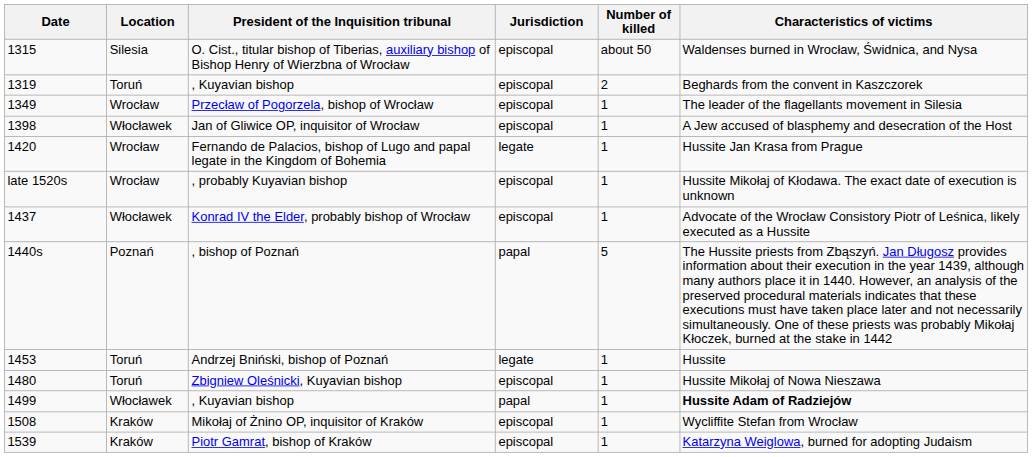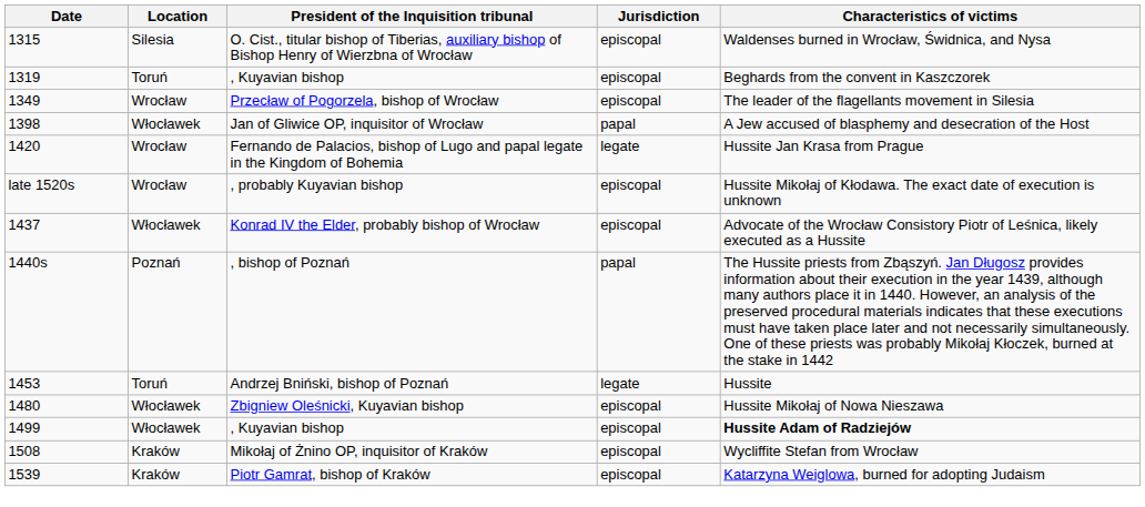 <table class="wikitable sortable" style="width:100%">
 <tr>
 <th width="10%">Date</th>
 <th width="8%">Location</th>
 <th width="30%">President of the Inquisition tribunal</th>
 <th width="10%">Jurisdiction</th>
-<th width="8%">Number of killed</th>
 <th width="34%">Characteristics of victims</th>
 </tr>
 <tr valign="top">
 <td>1315</td>
 <td>Silesia</td>
 <td> O. Cist., titular bishop of Tiberias, <a href='#'>auxiliary bishop</a> of Bishop Henry of Wierzbna of Wrocław</td>
 <td>episcopal</td>
-<td>about 50</td>
 <td>Waldenses burned in Wrocław, Świdnica, and Nysa</td>
 </tr>
 <tr valign="top">
 <td>1319</td>
 <td>Toruń</td>
 <td>, Kuyavian bishop</td>
 <td>episcopal</td>
-<td>2</td>
 <td>Beghards from the convent in Kaszczorek</td>
 </tr>
 <tr valign="top">
 <td>1349</td>
 <td>Wrocław</td>
 <td><a href='#'>Przecław of Pogorzela</a>, bishop of Wrocław</td>
 <td>episcopal</td>
-<td>1</td>
 <td>The leader of the flagellants movement in Silesia</td>
 </tr>
 <tr valign="top">
 <td>1398</td>
 <td>Włocławek</td>
 <td>Jan of Gliwice OP, inquisitor of Wrocław</td>
-<td>episcopal</td>
-<td>1</td>
+<td>papal</td>
 <td>A Jew accused of blasphemy and desecration of the Host</td>
 </tr>
 <tr valign="top">
 <td>1420</td>
 <td>Wrocław</td>
 <td>Fernando de Palacios, bishop of Lugo and papal legate in the Kingdom of Bohemia</td>
 <td>legate</td>
-<td>1</td>
 <td>Hussite Jan Krasa from Prague</td>
 </tr>
 <tr valign="top">
 <td>late 1520s</td>
 <td>Wrocław</td>
 <td>, probably Kuyavian bishop</td>
 <td>episcopal</td>
-<td>1</td>
 <td>Hussite Mikołaj of Kłodawa. The exact date of execution is unknown</td>
 </tr>
 <tr valign="top">
 <td>1437</td>
 <td>Włocławek</td>
 <td><a href='#'>Konrad IV the Elder</a>, probably bishop of Wrocław</td>
 <td>episcopal</td>
-<td>1</td>
 <td>Advocate of the Wrocław Consistory Piotr of Leśnica, likely executed as a Hussite</td>
 </tr>
 <tr valign="top">
 <td>1440s</td>
 <td>Poznań</td>
 <td>, bishop of Poznań</td>
 <td>papal</td>
-<td>5</td>
 <td>The Hussite priests from Zbąszyń. <a href='#'>Jan Długosz</a> provides information about their execution in the year 1439, although many authors place it in 1440. However, an analysis of the preserved procedural materials indicates that these executions must have taken place later and not necessarily simultaneously. One of these priests was probably Mikołaj Kłoczek, burned at the stake in 1442</td>
 </tr>
 <tr valign="top">
 <td>1453</td>
 <td>Toruń</td>
 <td>Andrzej Bniński, bishop of Poznań</td>
 <td>legate</td>
-<td>1</td>
 <td>Hussite </td>
 </tr>
 <tr valign="top">
 <td>1480</td>
-<td>Toruń</td>
+<td>Włocławek</td>
 <td><a href='#'>Zbigniew Oleśnicki</a>, Kuyavian bishop</td>
 <td>episcopal</td>
-<td>1</td>
 <td>Hussite Mikołaj of Nowa Nieszawa</td>
 </tr>
 <tr valign="top">
 <td>1499</td>
 <td>Włocławek</td>
 <td>, Kuyavian bishop</td>
-<td>papal</td>
-<td>1</td>
+<td>episcopal</td>
 <td><strong>Hussite Adam of Radziejów</strong></td>
 </tr>
 <tr valign="top">
 <td>1508</td>
 <td>Kraków</td>
 <td>Mikołaj of Żnino OP, inquisitor of Kraków</td>
 <td>episcopal</td>
-<td>1</td>
 <td>Wycliffite Stefan from Wrocław</td>
 </tr>
 <tr valign="top">
 <td>1539</td>
 <td>Kraków</td>
 <td><a href='#'>Piotr Gamrat</a>, bishop of Kraków</td>
 <td>episcopal</td>
-<td>1</td>
 <td><a href='#'>Katarzyna Weiglowa</a>, burned for adopting Judaism</td>
 </tr>
 </table>
